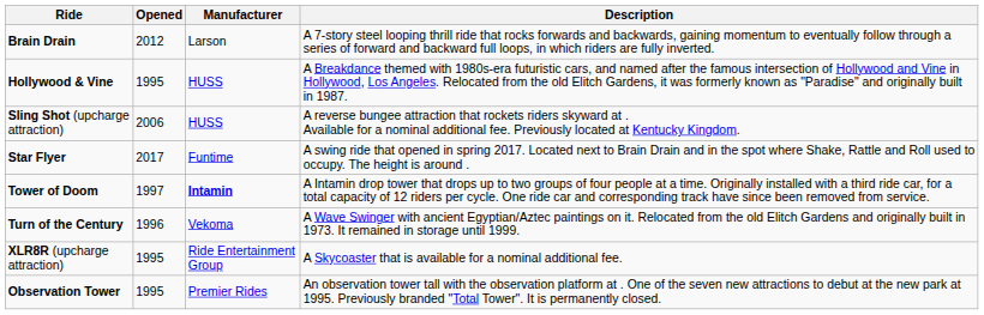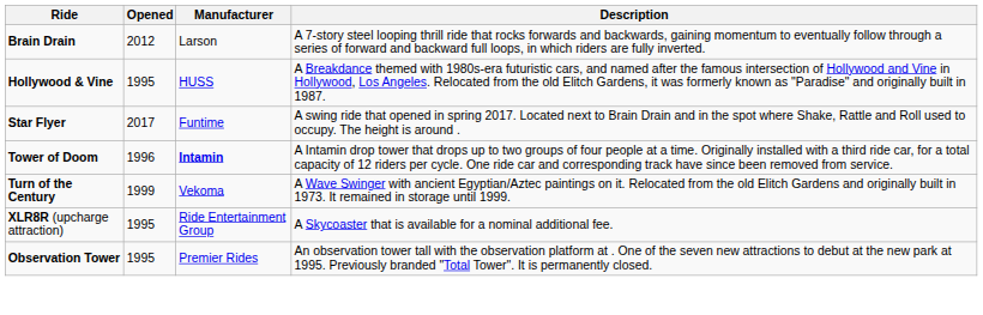 <table class="wikitable sortable">
 <tr>
 <th>Ride</th>
 <th>Opened</th>
 <th>Manufacturer</th>
 <th>Description</th>
 </tr>
 <tr>
 <td><strong>Brain Drain</strong></td>
 <td>2012</td>
 <td>Larson</td>
 <td>A 7-story steel looping thrill ride that rocks forwards and backwards, gaining momentum to eventually follow through a series of forward and backward full loops, in which riders are fully inverted.</td>
 </tr>
 <tr>
 <td><strong>Hollywood & Vine</strong></td>
 <td>1995</td>
 <td><a href='#'>HUSS</a></td>
 <td>A <a href='#'>Breakdance</a> themed with 1980s-era futuristic cars, and named after the famous intersection of <a href='#'>Hollywood and Vine</a> in <a href='#'>Hollywood</a>, <a href='#'>Los Angeles</a>. Relocated from the old Elitch Gardens, it was formerly known as "Paradise" and originally built in 1987.</td>
 </tr>
 <tr>
-<td><strong>Sling Shot</strong> (upcharge attraction)</td>
-<td>2006</td>
-<td><a href='#'>HUSS</a></td>
-<td>A  reverse bungee attraction that rockets riders skyward at .<br>Available for a nominal additional fee. Previously located at <a href='#'>Kentucky Kingdom</a>.</td>
-</tr>
-<tr>
 <td><strong>Star Flyer</strong></td>
 <td>2017</td>
 <td><a href='#'>Funtime</a></td>
 <td>A swing ride that opened in spring 2017. Located next to Brain Drain and in the spot where Shake, Rattle and Roll used to occupy. The height is around .</td>
 </tr>
 <tr>
 <td><strong>Tower of Doom</strong></td>
-<td>1997</td>
+<td>1996</td>
 <td><strong><a href='#'>Intamin</a></strong></td>
 <td>A  Intamin drop tower that drops up to two groups of four people at a time. Originally installed with a third ride car, for a total capacity of 12 riders per cycle. One ride car and corresponding track have since been removed from service.</td>
 </tr>
 <tr>
 <td><strong>Turn of the Century</strong></td>
-<td>1996</td>
+<td>1999</td>
 <td><a href='#'>Vekoma</a></td>
 <td>A <a href='#'>Wave Swinger</a> with ancient Egyptian/Aztec paintings on it. Relocated from the old Elitch Gardens and originally built in 1973. It remained in storage until 1999.</td>
 </tr>
 <tr>
 <td><strong>XLR8R</strong> (upcharge attraction)</td>
 <td>1995</td>
 <td><a href='#'>Ride Entertainment Group</a></td>
 <td>A  <a href='#'>Skycoaster</a> that is available for a nominal additional fee.</td>
 </tr>
 <tr>
 <td><strong>Observation Tower</strong></td>
 <td>1995</td>
 <td><a href='#'>Premier Rides</a></td>
 <td>An observation tower  tall with the observation platform at . One of the seven new attractions to debut at the new park at 1995. Previously branded "<a href='#'>Total</a> Tower".  It is permanently closed.</td>
 </tr>
 </table>
